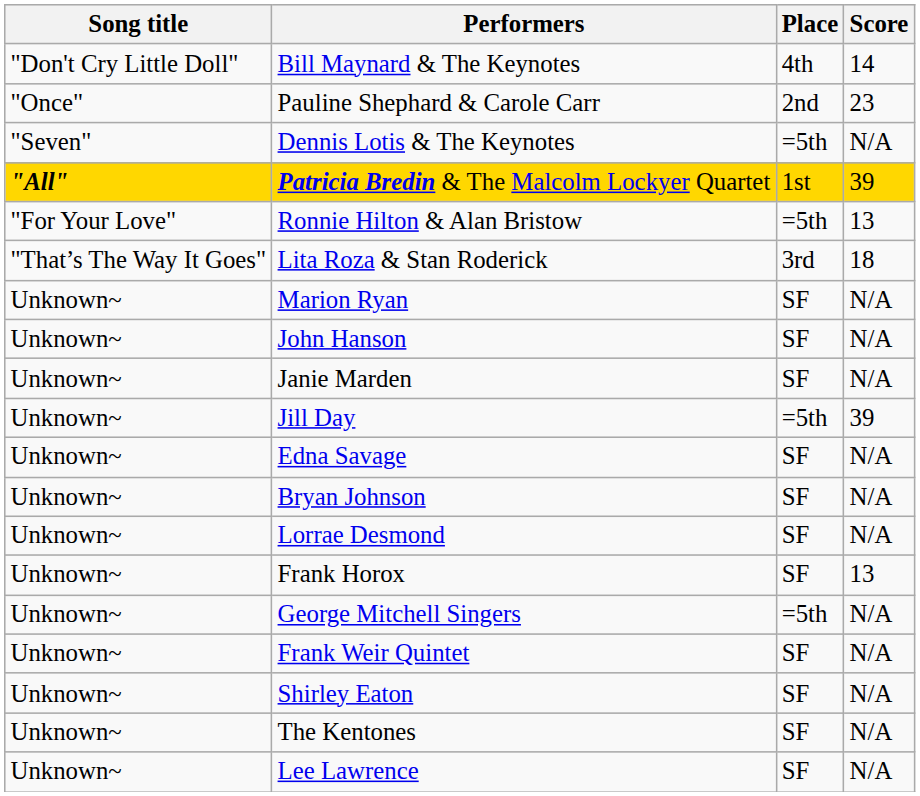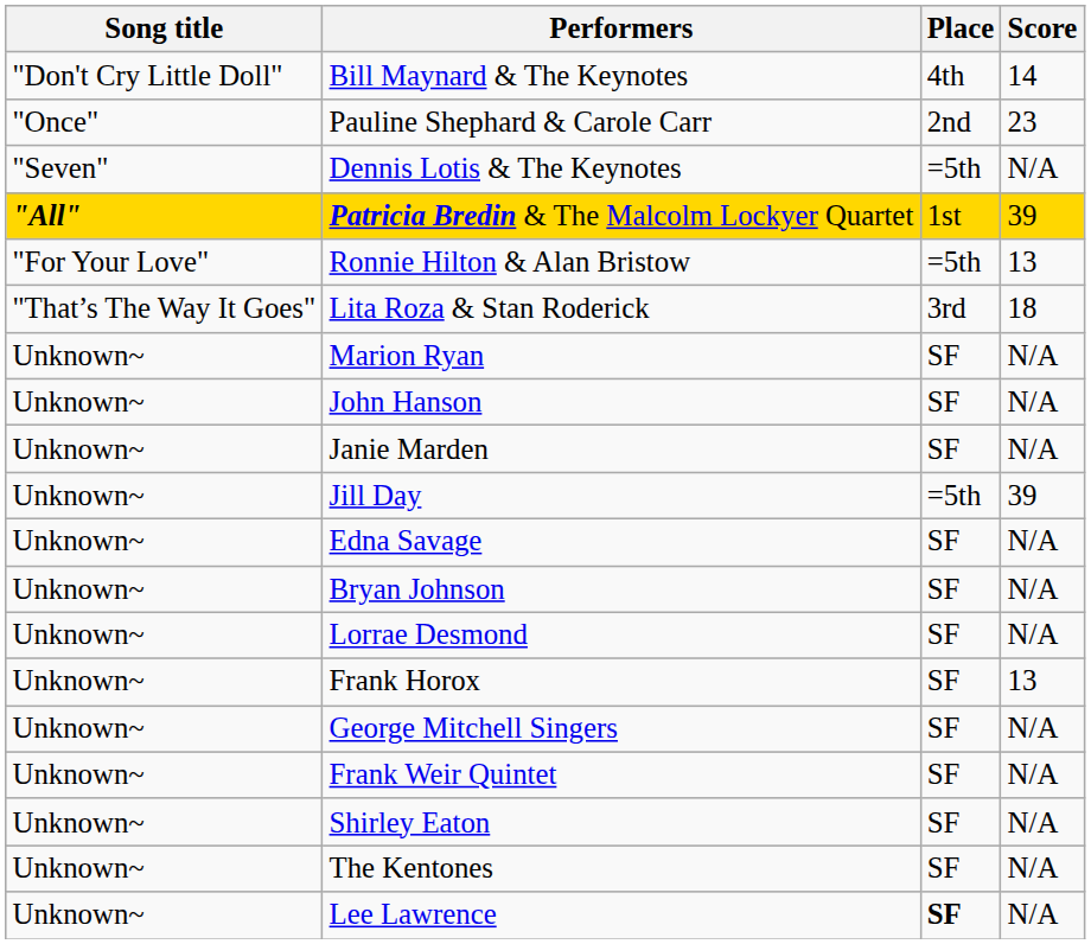 <table class="sortable wikitable">
 <tr>
 <th>Song title</th>
 <th>Performers</th>
 <th>Place</th>
 <th>Score</th>
 </tr>
 <tr>
 <td>"Don't Cry Little Doll"</td>
 <td><a href='#'>Bill Maynard</a> & The Keynotes</td>
 <td>4th</td>
 <td>14</td>
 </tr>
 <tr>
 <td>"Once"</td>
 <td>Pauline Shephard & Carole Carr</td>
 <td>2nd</td>
 <td>23</td>
 </tr>
 <tr>
 <td>"Seven"</td>
 <td><a href='#'>Dennis Lotis</a> & The Keynotes</td>
 <td>=5th</td>
 <td>N/A</td>
 </tr>
 <tr style="background:gold;">
 <td><strong><em>"All"</em></strong></td>
 <td><strong><em><a href='#'>Patricia Bredin</a></em></strong> & The <a href='#'>Malcolm Lockyer</a> Quartet</td>
 <td>1st</td>
 <td>39</td>
 </tr>
 <tr>
 <td>"For Your Love"</td>
 <td><a href='#'>Ronnie Hilton</a> & Alan Bristow</td>
 <td>=5th</td>
 <td>13</td>
 </tr>
 <tr>
 <td>"That’s The Way It Goes"</td>
 <td><a href='#'>Lita Roza</a> & Stan Roderick</td>
 <td>3rd</td>
 <td>18</td>
 </tr>
 <tr>
 <td>Unknown~</td>
 <td><a href='#'>Marion Ryan</a></td>
 <td>SF</td>
 <td>N/A</td>
 </tr>
 <tr>
 <td>Unknown~</td>
 <td><a href='#'>John Hanson</a></td>
 <td>SF</td>
 <td>N/A</td>
 </tr>
 <tr>
 <td>Unknown~</td>
 <td>Janie Marden</td>
 <td>SF</td>
 <td>N/A</td>
 </tr>
 <tr>
 <td>Unknown~</td>
 <td><a href='#'>Jill Day</a></td>
 <td>=5th</td>
 <td>39</td>
 </tr>
 <tr>
 <td>Unknown~</td>
 <td><a href='#'>Edna Savage</a></td>
 <td>SF</td>
 <td>N/A</td>
 </tr>
 <tr>
 <td>Unknown~</td>
 <td><a href='#'>Bryan Johnson</a></td>
 <td>SF</td>
 <td>N/A</td>
 </tr>
 <tr>
 <td>Unknown~</td>
 <td><a href='#'>Lorrae Desmond</a></td>
 <td>SF</td>
 <td>N/A</td>
 </tr>
 <tr>
 <td>Unknown~</td>
 <td>Frank Horox</td>
 <td>SF</td>
 <td>13</td>
 </tr>
 <tr>
 <td>Unknown~</td>
 <td><a href='#'>George Mitchell Singers</a></td>
-<td>=5th</td>
+<td>SF</td>
 <td>N/A</td>
 </tr>
 <tr>
 <td>Unknown~</td>
 <td><a href='#'>Frank Weir Quintet</a></td>
 <td>SF</td>
 <td>N/A</td>
 </tr>
 <tr>
 <td>Unknown~</td>
 <td><a href='#'>Shirley Eaton</a></td>
 <td>SF</td>
 <td>N/A</td>
 </tr>
 <tr>
 <td>Unknown~</td>
 <td>The Kentones</td>
 <td>SF</td>
 <td>N/A</td>
 </tr>
 <tr>
 <td>Unknown~</td>
 <td><a href='#'>Lee Lawrence</a></td>
-<td>SF</td>
+<td><strong>SF</strong></td>
 <td>N/A</td>
 </tr>
 </table>
